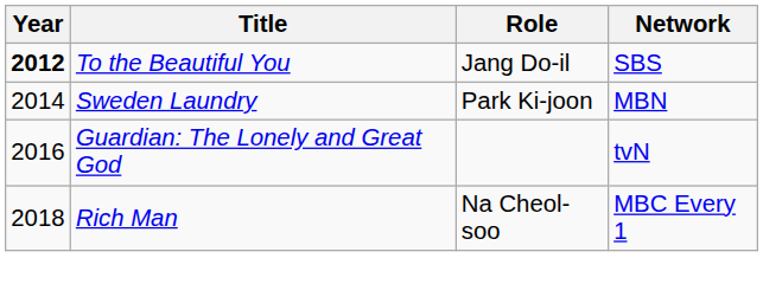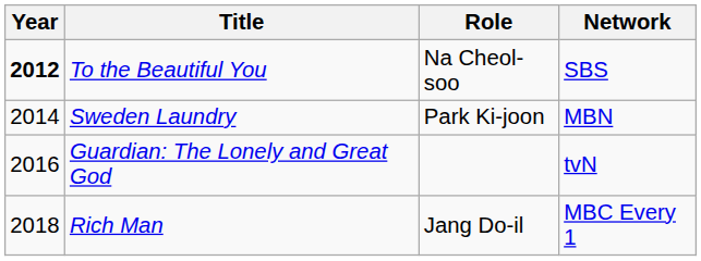 <table class="wikitable" style="width:500px">
 <tr>
 <th width=10>Year</th>
 <th>Title</th>
 <th>Role</th>
 <th>Network</th>
 </tr>
 <tr>
 <td><strong>2012</strong></td>
 <td><em><a href='#'>To the Beautiful You</a></em></td>
-<td>Jang Do-il</td>
+<td>Na Cheol-soo</td>
 <td><a href='#'>SBS</a></td>
 </tr>
 <tr>
 <td>2014</td>
 <td><em><a href='#'>Sweden Laundry</a></em></td>
 <td>Park Ki-joon</td>
 <td><a href='#'>MBN</a></td>
 </tr>
 <tr>
 <td>2016</td>
 <td><em><a href='#'>Guardian: The Lonely and Great God</a></em></td>
 <td></td>
 <td><a href='#'>tvN</a></td>
 </tr>
 <tr>
 <td>2018</td>
 <td><em><a href='#'>Rich Man</a></em></td>
-<td>Na Cheol-soo</td>
+<td>Jang Do-il</td>
 <td><a href='#'>MBC Every 1</a></td>
 </tr>
 </table>
